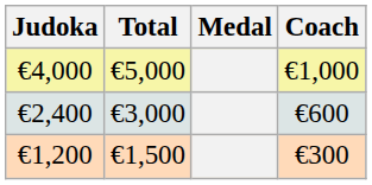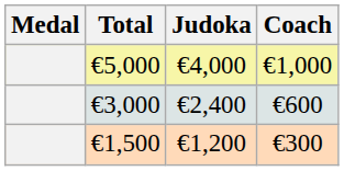 <table class=wikitable style="text-align:center;">
 <tr>
+<th>Medal</th>
+<th>Total</th>
 <th>Judoka</th>
-<th>Total</th>
-<th>Medal</th>
 <th>Coach</th>
 </tr>
 <tr bgcolor=F7F6A8>
+<th></th>
+<td>€5,000</td>
 <td>€4,000</td>
-<td>€5,000</td>
-<th></th>
 <td>€1,000</td>
 </tr>
 <tr bgcolor=DCE5E5>
+<th></th>
+<td>€3,000</td>
 <td>€2,400</td>
-<td>€3,000</td>
-<th></th>
 <td>€600</td>
 </tr>
 <tr bgcolor=FFDAB9>
+<th></th>
+<td>€1,500</td>
 <td>€1,200</td>
-<td>€1,500</td>
-<th></th>
 <td>€300</td>
 </tr>
 </table>
